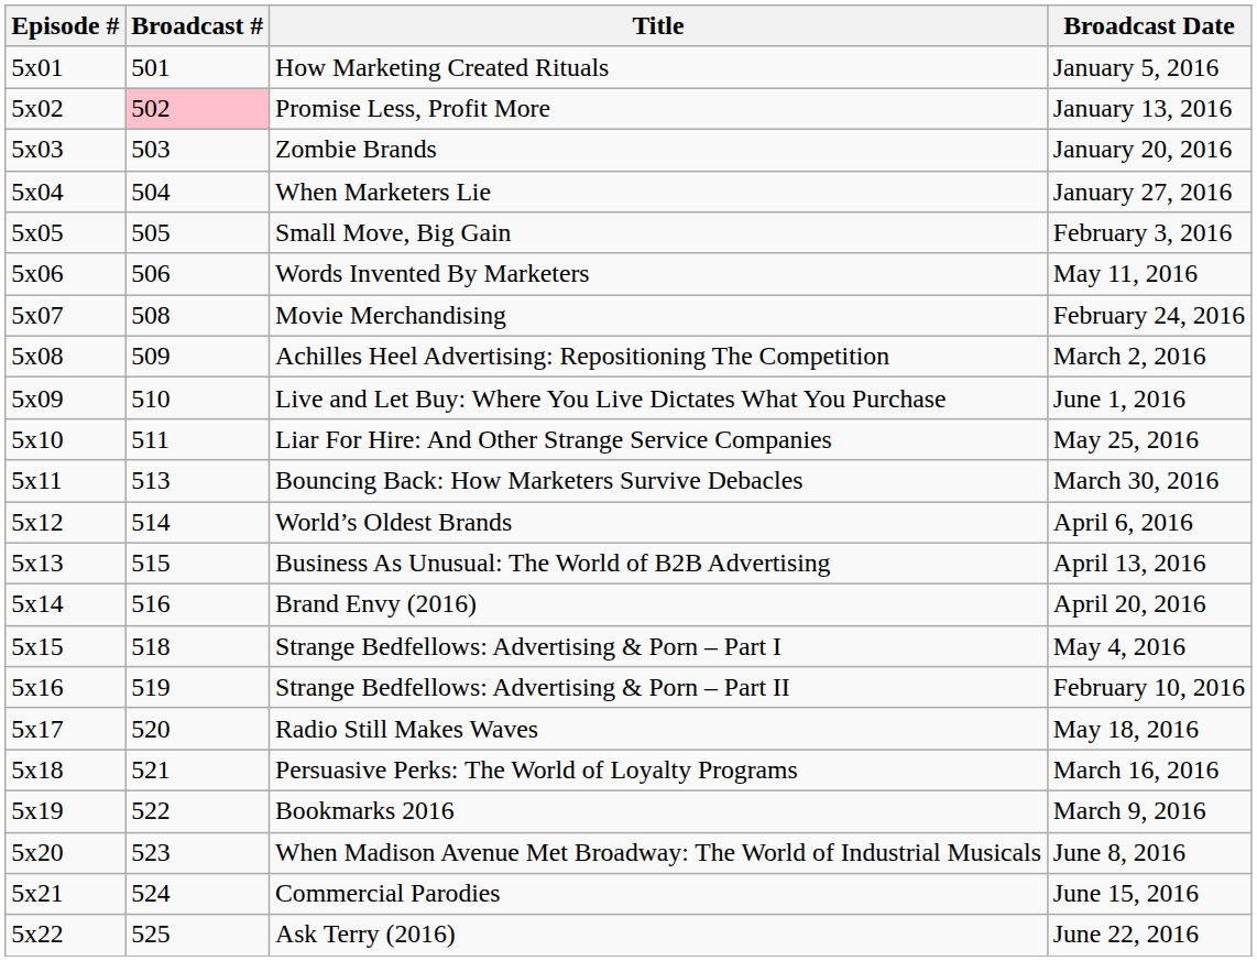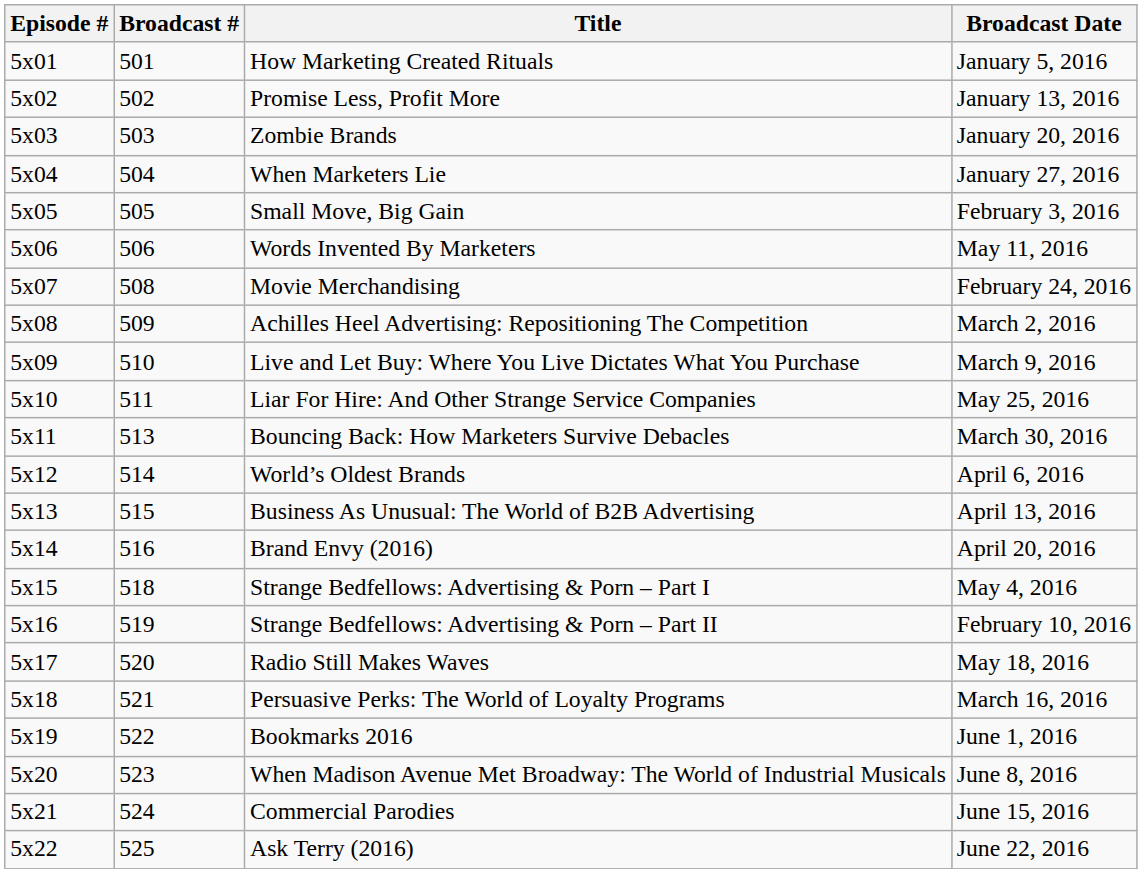 <table class="wikitable sortable">
 <tr>
 <th>Episode #</th>
 <th>Broadcast #</th>
 <th>Title</th>
 <th>Broadcast Date</th>
 </tr>
 <tr>
 <td>5x01</td>
 <td>501</td>
 <td>How Marketing Created Rituals</td>
 <td>January 5, 2016</td>
 </tr>
 <tr>
 <td>5x02</td>
-<td style="background: pink;">502</td>
+<td>502</td>
 <td>Promise Less, Profit More</td>
 <td>January 13, 2016</td>
 </tr>
 <tr>
 <td>5x03</td>
 <td>503</td>
 <td>Zombie Brands</td>
 <td>January 20, 2016</td>
 </tr>
 <tr>
 <td>5x04</td>
 <td>504</td>
 <td>When Marketers Lie</td>
 <td>January 27, 2016</td>
 </tr>
 <tr>
 <td>5x05</td>
 <td>505</td>
 <td>Small Move, Big Gain</td>
 <td>February 3, 2016</td>
 </tr>
 <tr>
 <td>5x06</td>
 <td>506</td>
 <td>Words Invented By Marketers</td>
 <td>May 11, 2016</td>
 </tr>
 <tr>
 <td>5x07</td>
 <td>508</td>
 <td>Movie Merchandising</td>
 <td>February 24, 2016</td>
 </tr>
 <tr>
 <td>5x08</td>
 <td>509</td>
 <td>Achilles Heel Advertising: Repositioning The Competition</td>
 <td>March 2, 2016</td>
 </tr>
 <tr>
 <td>5x09</td>
 <td>510</td>
 <td>Live and Let Buy: Where You Live Dictates What You Purchase</td>
-<td>June 1, 2016</td>
+<td>March 9, 2016</td>
 </tr>
 <tr>
 <td>5x10</td>
 <td>511</td>
 <td>Liar For Hire: And Other Strange Service Companies</td>
 <td>May 25, 2016</td>
 </tr>
 <tr>
 <td>5x11</td>
 <td>513</td>
 <td>Bouncing Back: How Marketers Survive Debacles</td>
 <td>March 30, 2016</td>
 </tr>
 <tr>
 <td>5x12</td>
 <td>514</td>
 <td>World’s Oldest Brands</td>
 <td>April 6, 2016</td>
 </tr>
 <tr>
 <td>5x13</td>
 <td>515</td>
 <td>Business As Unusual: The World of B2B Advertising</td>
 <td>April 13, 2016</td>
 </tr>
 <tr>
 <td>5x14</td>
 <td>516</td>
 <td>Brand Envy (2016)</td>
 <td>April 20, 2016</td>
 </tr>
 <tr>
 <td>5x15</td>
 <td>518</td>
 <td>Strange Bedfellows: Advertising & Porn – Part I</td>
 <td>May 4, 2016</td>
 </tr>
 <tr>
 <td>5x16</td>
 <td>519</td>
 <td>Strange Bedfellows: Advertising & Porn – Part II</td>
 <td>February 10, 2016</td>
 </tr>
 <tr>
 <td>5x17</td>
 <td>520</td>
 <td>Radio Still Makes Waves</td>
 <td>May 18, 2016</td>
 </tr>
 <tr>
 <td>5x18</td>
 <td>521</td>
 <td>Persuasive Perks: The World of Loyalty Programs</td>
 <td>March 16, 2016</td>
 </tr>
 <tr>
 <td>5x19</td>
 <td>522</td>
 <td>Bookmarks 2016</td>
-<td>March 9, 2016</td>
+<td>June 1, 2016</td>
 </tr>
 <tr>
 <td>5x20</td>
 <td>523</td>
 <td>When Madison Avenue Met Broadway: The World of Industrial Musicals</td>
 <td>June 8, 2016</td>
 </tr>
 <tr>
 <td>5x21</td>
 <td>524</td>
 <td>Commercial Parodies</td>
 <td>June 15, 2016</td>
 </tr>
 <tr>
 <td>5x22</td>
 <td>525</td>
 <td>Ask Terry (2016)</td>
 <td>June 22, 2016</td>
 </tr>
 <tr>
 </tr>
 </table>
